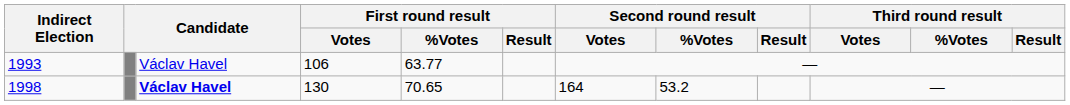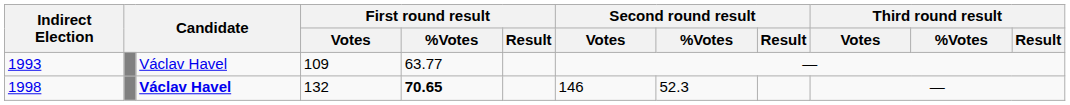 <table class="wikitable">
 <tr>
 <th width="120" rowspan="2">Indirect Election</th>
 <th width="180" rowspan="2" colspan=2>Candidate</th>
 <th width="200" colspan=3>First round result</th>
 <th width="200" colspan=3>Second round result</th>
 <th width="200" colspan=3>Third round result</th>
 </tr>
 <tr>
 <th width="100">Votes</th>
 <th width="100">%Votes</th>
 <th>Result</th>
 <th width="100">Votes</th>
 <th width="100">%Votes</th>
 <th>Result</th>
 <th width="100">Votes</th>
 <th width="100">%Votes</th>
 <th>Result</th>
 </tr>
 <tr>
 <td><a href='#'>1993</a></td>
 <td bgcolor="grey"></td>
 <td><a href='#'>Václav Havel</a></td>
-<td>106</td>
+<td>109</td>
 <td>63.77</td>
 <td></td>
 <td colspan=6 align=center>—</td>
 </tr>
 <tr>
 <td><a href='#'>1998</a></td>
 <td bgcolor="grey"></td>
 <td><strong><a href='#'>Václav Havel</a></strong></td>
-<td>130</td>
-<td>70.65</td>
+<td>132</td>
+<td><strong>70.65</strong></td>
 <td></td>
-<td>164</td>
-<td>53.2</td>
+<td>146</td>
+<td>52.3</td>
 <td></td>
 <td colspan=3 align=center>—</td>
 </tr>
 </table>
